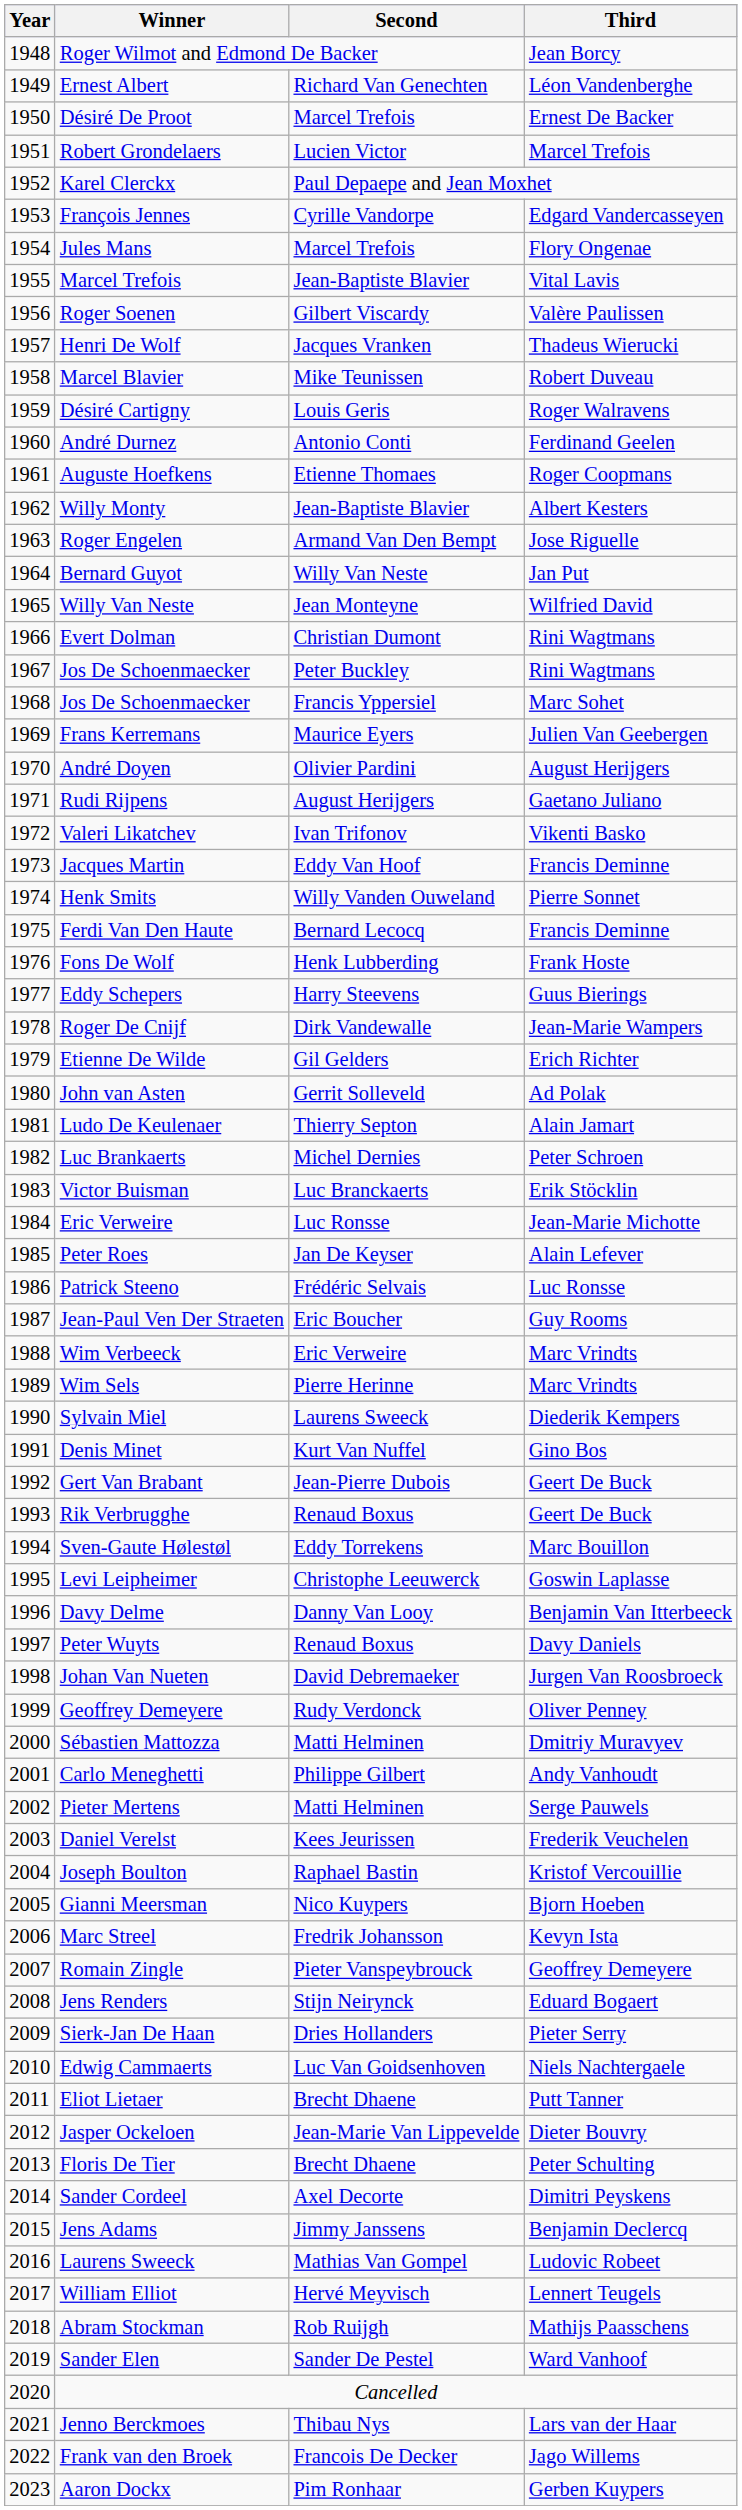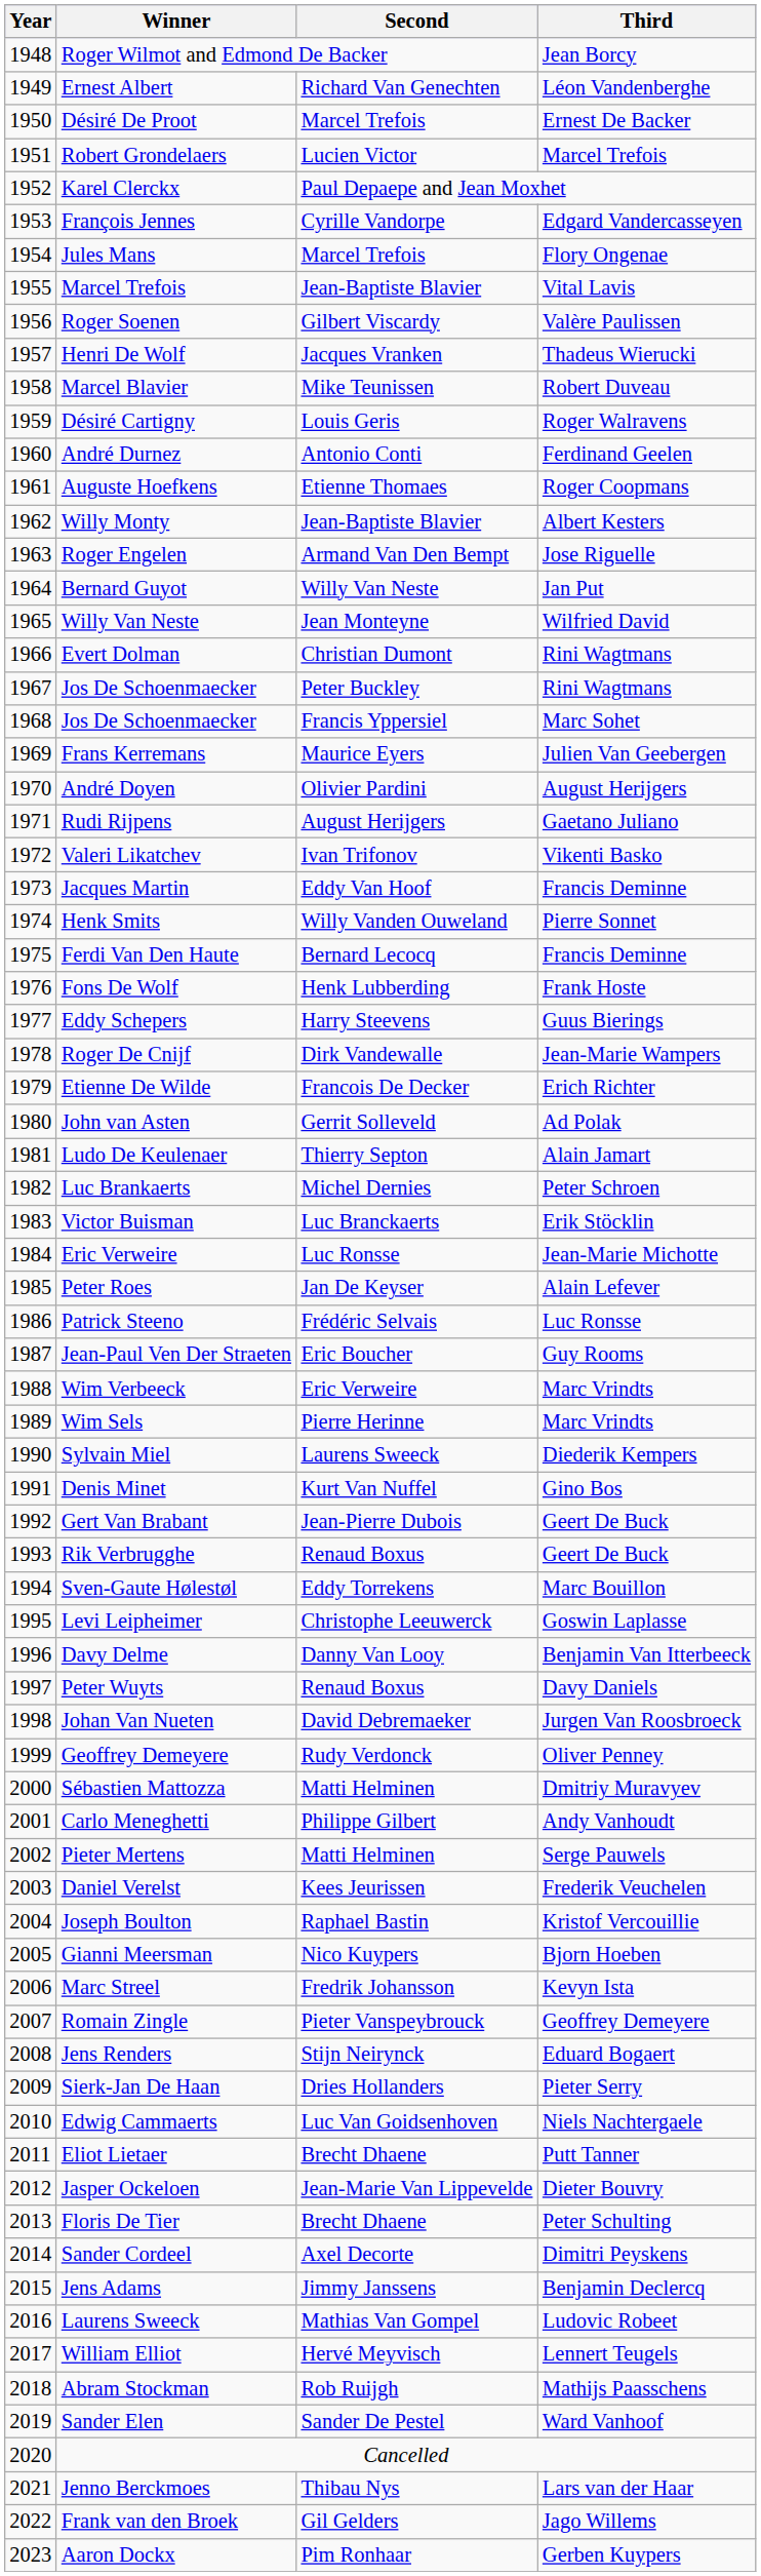 <table class="wikitable">
 <tr style="background:#ccccff;">
 <th>Year</th>
 <th>Winner</th>
 <th>Second</th>
 <th>Third</th>
 </tr>
 <tr>
 <td>1948</td>
 <td colspan=2> <a href='#'>Roger Wilmot</a> and  <a href='#'>Edmond De Backer</a></td>
 <td> <a href='#'>Jean Borcy</a></td>
 </tr>
 <tr>
 <td>1949</td>
 <td> <a href='#'>Ernest Albert</a></td>
 <td> <a href='#'>Richard Van Genechten</a></td>
 <td> <a href='#'>Léon Vandenberghe</a></td>
 </tr>
 <tr>
 <td>1950</td>
 <td> <a href='#'>Désiré De Proot</a></td>
 <td> <a href='#'>Marcel Trefois</a></td>
 <td> <a href='#'>Ernest De Backer</a></td>
 </tr>
 <tr>
 <td>1951</td>
 <td> <a href='#'>Robert Grondelaers</a></td>
 <td> <a href='#'>Lucien Victor</a></td>
 <td> <a href='#'>Marcel Trefois</a></td>
 </tr>
 <tr>
 <td>1952</td>
 <td> <a href='#'>Karel Clerckx</a></td>
 <td colspan=2> <a href='#'>Paul Depaepe</a> and  <a href='#'>Jean Moxhet</a></td>
 </tr>
 <tr>
 <td>1953</td>
 <td> <a href='#'>François Jennes</a></td>
 <td> <a href='#'>Cyrille Vandorpe</a></td>
 <td> <a href='#'>Edgard Vandercasseyen</a></td>
 </tr>
 <tr>
 <td>1954</td>
 <td> <a href='#'>Jules Mans</a></td>
 <td> <a href='#'>Marcel Trefois</a></td>
 <td> <a href='#'>Flory Ongenae</a></td>
 </tr>
 <tr>
 <td>1955</td>
 <td> <a href='#'>Marcel Trefois</a></td>
 <td> <a href='#'>Jean-Baptiste Blavier</a></td>
 <td> <a href='#'>Vital Lavis</a></td>
 </tr>
 <tr>
 <td>1956</td>
 <td> <a href='#'>Roger Soenen</a></td>
 <td> <a href='#'>Gilbert Viscardy</a></td>
 <td> <a href='#'>Valère Paulissen</a></td>
 </tr>
 <tr>
 <td>1957</td>
 <td> <a href='#'>Henri De Wolf</a></td>
 <td> <a href='#'>Jacques Vranken</a></td>
 <td> <a href='#'>Thadeus Wierucki</a></td>
 </tr>
 <tr>
 <td>1958</td>
 <td> <a href='#'>Marcel Blavier</a></td>
 <td> <a href='#'>Mike Teunissen</a></td>
 <td> <a href='#'>Robert Duveau</a></td>
 </tr>
 <tr>
 <td>1959</td>
 <td> <a href='#'>Désiré Cartigny</a></td>
 <td> <a href='#'>Louis Geris</a></td>
 <td> <a href='#'>Roger Walravens</a></td>
 </tr>
 <tr>
 <td>1960</td>
 <td> <a href='#'>André Durnez</a></td>
 <td> <a href='#'>Antonio Conti</a></td>
 <td> <a href='#'>Ferdinand Geelen</a></td>
 </tr>
 <tr>
 <td>1961</td>
 <td> <a href='#'>Auguste Hoefkens</a></td>
 <td> <a href='#'>Etienne Thomaes</a></td>
 <td> <a href='#'>Roger Coopmans</a></td>
 </tr>
 <tr>
 <td>1962</td>
 <td> <a href='#'>Willy Monty</a></td>
 <td> <a href='#'>Jean-Baptiste Blavier</a></td>
 <td> <a href='#'>Albert Kesters</a></td>
 </tr>
 <tr>
 <td>1963</td>
 <td> <a href='#'>Roger Engelen</a></td>
 <td> <a href='#'>Armand Van Den Bempt</a></td>
 <td> <a href='#'>Jose Riguelle</a></td>
 </tr>
 <tr>
 <td>1964</td>
 <td> <a href='#'>Bernard Guyot</a></td>
 <td> <a href='#'>Willy Van Neste</a></td>
 <td> <a href='#'>Jan Put</a></td>
 </tr>
 <tr>
 <td>1965</td>
 <td> <a href='#'>Willy Van Neste</a></td>
 <td> <a href='#'>Jean Monteyne</a></td>
 <td> <a href='#'>Wilfried David</a></td>
 </tr>
 <tr>
 <td>1966</td>
 <td> <a href='#'>Evert Dolman</a></td>
 <td> <a href='#'>Christian Dumont</a></td>
 <td> <a href='#'>Rini Wagtmans</a></td>
 </tr>
 <tr>
 <td>1967</td>
 <td> <a href='#'>Jos De Schoenmaecker</a></td>
 <td> <a href='#'>Peter Buckley</a></td>
 <td> <a href='#'>Rini Wagtmans</a></td>
 </tr>
 <tr>
 <td>1968</td>
 <td> <a href='#'>Jos De Schoenmaecker</a></td>
 <td> <a href='#'>Francis Yppersiel</a></td>
 <td> <a href='#'>Marc Sohet</a></td>
 </tr>
 <tr>
 <td>1969</td>
 <td> <a href='#'>Frans Kerremans</a></td>
 <td> <a href='#'>Maurice Eyers</a></td>
 <td> <a href='#'>Julien Van Geebergen</a></td>
 </tr>
 <tr>
 <td>1970</td>
 <td> <a href='#'>André Doyen</a></td>
 <td> <a href='#'>Olivier Pardini</a></td>
 <td> <a href='#'>August Herijgers</a></td>
 </tr>
 <tr>
 <td>1971</td>
 <td> <a href='#'>Rudi Rijpens</a></td>
 <td> <a href='#'>August Herijgers</a></td>
 <td> <a href='#'>Gaetano Juliano</a></td>
 </tr>
 <tr>
 <td>1972</td>
 <td> <a href='#'>Valeri Likatchev</a></td>
 <td> <a href='#'>Ivan Trifonov</a></td>
 <td> <a href='#'>Vikenti Basko</a></td>
 </tr>
 <tr>
 <td>1973</td>
 <td> <a href='#'>Jacques Martin</a></td>
 <td> <a href='#'>Eddy Van Hoof</a></td>
 <td> <a href='#'>Francis Deminne</a></td>
 </tr>
 <tr>
 <td>1974</td>
 <td> <a href='#'>Henk Smits</a></td>
 <td> <a href='#'>Willy Vanden Ouweland</a></td>
 <td> <a href='#'>Pierre Sonnet</a></td>
 </tr>
 <tr>
 <td>1975</td>
 <td> <a href='#'>Ferdi Van Den Haute</a></td>
 <td> <a href='#'>Bernard Lecocq</a></td>
 <td> <a href='#'>Francis Deminne</a></td>
 </tr>
 <tr>
 <td>1976</td>
 <td> <a href='#'>Fons De Wolf</a></td>
 <td> <a href='#'>Henk Lubberding</a></td>
 <td> <a href='#'>Frank Hoste</a></td>
 </tr>
 <tr>
 <td>1977</td>
 <td> <a href='#'>Eddy Schepers</a></td>
 <td> <a href='#'>Harry Steevens</a></td>
 <td> <a href='#'>Guus Bierings</a></td>
 </tr>
 <tr>
 <td>1978</td>
 <td> <a href='#'>Roger De Cnijf</a></td>
 <td> <a href='#'>Dirk Vandewalle</a></td>
 <td> <a href='#'>Jean-Marie Wampers</a></td>
 </tr>
 <tr>
 <td>1979</td>
 <td> <a href='#'>Etienne De Wilde</a></td>
-<td> <a href='#'>Gil Gelders</a></td>
+<td> <a href='#'>Francois De Decker</a></td>
 <td> <a href='#'>Erich Richter</a></td>
 </tr>
 <tr>
 <td>1980</td>
 <td> <a href='#'>John van Asten</a></td>
 <td> <a href='#'>Gerrit Solleveld</a></td>
 <td> <a href='#'>Ad Polak</a></td>
 </tr>
 <tr>
 <td>1981</td>
 <td> <a href='#'>Ludo De Keulenaer</a></td>
 <td> <a href='#'>Thierry Septon</a></td>
 <td> <a href='#'>Alain Jamart</a></td>
 </tr>
 <tr>
 <td>1982</td>
 <td> <a href='#'>Luc Brankaerts</a></td>
 <td> <a href='#'>Michel Dernies</a></td>
 <td> <a href='#'>Peter Schroen</a></td>
 </tr>
 <tr>
 <td>1983</td>
 <td> <a href='#'>Victor Buisman</a></td>
 <td> <a href='#'>Luc Branckaerts</a></td>
 <td> <a href='#'>Erik Stöcklin</a></td>
 </tr>
 <tr>
 <td>1984</td>
 <td> <a href='#'>Eric Verweire</a></td>
 <td> <a href='#'>Luc Ronsse</a></td>
 <td> <a href='#'>Jean-Marie Michotte</a></td>
 </tr>
 <tr>
 <td>1985</td>
 <td> <a href='#'>Peter Roes</a></td>
 <td> <a href='#'>Jan De Keyser</a></td>
 <td> <a href='#'>Alain Lefever</a></td>
 </tr>
 <tr>
 <td>1986</td>
 <td> <a href='#'>Patrick Steeno</a></td>
 <td> <a href='#'>Frédéric Selvais</a></td>
 <td> <a href='#'>Luc Ronsse</a></td>
 </tr>
 <tr>
 <td>1987</td>
 <td> <a href='#'>Jean-Paul Ven Der Straeten</a></td>
 <td> <a href='#'>Eric Boucher</a></td>
 <td> <a href='#'>Guy Rooms</a></td>
 </tr>
 <tr>
 <td>1988</td>
 <td> <a href='#'>Wim Verbeeck</a></td>
 <td> <a href='#'>Eric Verweire</a></td>
 <td> <a href='#'>Marc Vrindts</a></td>
 </tr>
 <tr>
 <td>1989</td>
 <td> <a href='#'>Wim Sels</a></td>
 <td> <a href='#'>Pierre Herinne</a></td>
 <td> <a href='#'>Marc Vrindts</a></td>
 </tr>
 <tr>
 <td>1990</td>
 <td> <a href='#'>Sylvain Miel</a></td>
 <td> <a href='#'>Laurens Sweeck</a></td>
 <td> <a href='#'>Diederik Kempers</a></td>
 </tr>
 <tr>
 <td>1991</td>
 <td> <a href='#'>Denis Minet</a></td>
 <td> <a href='#'>Kurt Van Nuffel</a></td>
 <td> <a href='#'>Gino Bos</a></td>
 </tr>
 <tr>
 <td>1992</td>
 <td> <a href='#'>Gert Van Brabant</a></td>
 <td> <a href='#'>Jean-Pierre Dubois</a></td>
 <td> <a href='#'>Geert De Buck</a></td>
 </tr>
 <tr>
 <td>1993</td>
 <td> <a href='#'>Rik Verbrugghe</a></td>
 <td> <a href='#'>Renaud Boxus</a></td>
 <td> <a href='#'>Geert De Buck</a></td>
 </tr>
 <tr>
 <td>1994</td>
 <td> <a href='#'>Sven-Gaute Hølestøl</a></td>
 <td> <a href='#'>Eddy Torrekens</a></td>
 <td> <a href='#'>Marc Bouillon</a></td>
 </tr>
 <tr>
 <td>1995</td>
 <td> <a href='#'>Levi Leipheimer</a></td>
 <td> <a href='#'>Christophe Leeuwerck</a></td>
 <td> <a href='#'>Goswin Laplasse</a></td>
 </tr>
 <tr>
 <td>1996</td>
 <td> <a href='#'>Davy Delme</a></td>
 <td> <a href='#'>Danny Van Looy</a></td>
 <td> <a href='#'>Benjamin Van Itterbeeck</a></td>
 </tr>
 <tr>
 <td>1997</td>
 <td> <a href='#'>Peter Wuyts</a></td>
 <td> <a href='#'>Renaud Boxus</a></td>
 <td> <a href='#'>Davy Daniels</a></td>
 </tr>
 <tr>
 <td>1998</td>
 <td> <a href='#'>Johan Van Nueten</a></td>
 <td> <a href='#'>David Debremaeker</a></td>
 <td> <a href='#'>Jurgen Van Roosbroeck</a></td>
 </tr>
 <tr>
 <td>1999</td>
 <td> <a href='#'>Geoffrey Demeyere</a></td>
 <td> <a href='#'>Rudy Verdonck</a></td>
 <td> <a href='#'>Oliver Penney</a></td>
 </tr>
 <tr>
 <td>2000</td>
 <td> <a href='#'>Sébastien Mattozza</a></td>
 <td> <a href='#'>Matti Helminen</a></td>
 <td> <a href='#'>Dmitriy Muravyev</a></td>
 </tr>
 <tr>
 <td>2001</td>
 <td> <a href='#'>Carlo Meneghetti</a></td>
 <td> <a href='#'>Philippe Gilbert</a></td>
 <td> <a href='#'>Andy Vanhoudt</a></td>
 </tr>
 <tr>
 <td>2002</td>
 <td> <a href='#'>Pieter Mertens</a></td>
 <td> <a href='#'>Matti Helminen</a></td>
 <td> <a href='#'>Serge Pauwels</a></td>
 </tr>
 <tr>
 <td>2003</td>
 <td> <a href='#'>Daniel Verelst</a></td>
 <td> <a href='#'>Kees Jeurissen</a></td>
 <td> <a href='#'>Frederik Veuchelen</a></td>
 </tr>
 <tr>
 <td>2004</td>
 <td> <a href='#'>Joseph Boulton</a></td>
 <td> <a href='#'>Raphael Bastin</a></td>
 <td> <a href='#'>Kristof Vercouillie</a></td>
 </tr>
 <tr>
 <td>2005</td>
 <td> <a href='#'>Gianni Meersman</a></td>
 <td> <a href='#'>Nico Kuypers</a></td>
 <td> <a href='#'>Bjorn Hoeben</a></td>
 </tr>
 <tr>
 <td>2006</td>
 <td> <a href='#'>Marc Streel</a></td>
 <td> <a href='#'>Fredrik Johansson</a></td>
 <td> <a href='#'>Kevyn Ista</a></td>
 </tr>
 <tr>
 <td>2007</td>
 <td> <a href='#'>Romain Zingle</a></td>
 <td> <a href='#'>Pieter Vanspeybrouck</a></td>
 <td> <a href='#'>Geoffrey Demeyere</a></td>
 </tr>
 <tr>
 <td>2008</td>
 <td> <a href='#'>Jens Renders</a></td>
 <td> <a href='#'>Stijn Neirynck</a></td>
 <td> <a href='#'>Eduard Bogaert</a></td>
 </tr>
 <tr>
 <td>2009</td>
 <td> <a href='#'>Sierk-Jan De Haan</a></td>
 <td> <a href='#'>Dries Hollanders</a></td>
 <td> <a href='#'>Pieter Serry</a></td>
 </tr>
 <tr>
 <td>2010</td>
 <td> <a href='#'>Edwig Cammaerts</a></td>
 <td> <a href='#'>Luc Van Goidsenhoven</a></td>
 <td> <a href='#'>Niels Nachtergaele</a></td>
 </tr>
 <tr>
 <td>2011</td>
 <td> <a href='#'>Eliot Lietaer</a></td>
 <td> <a href='#'>Brecht Dhaene</a></td>
 <td> <a href='#'>Putt Tanner</a></td>
 </tr>
 <tr>
 <td>2012</td>
 <td> <a href='#'>Jasper Ockeloen</a></td>
 <td> <a href='#'>Jean-Marie Van Lippevelde</a></td>
 <td> <a href='#'>Dieter Bouvry</a></td>
 </tr>
 <tr>
 <td>2013</td>
 <td> <a href='#'>Floris De Tier</a></td>
 <td> <a href='#'>Brecht Dhaene</a></td>
 <td> <a href='#'>Peter Schulting</a></td>
 </tr>
 <tr>
 <td>2014</td>
 <td> <a href='#'>Sander Cordeel</a></td>
 <td> <a href='#'>Axel Decorte</a></td>
 <td> <a href='#'>Dimitri Peyskens</a></td>
 </tr>
 <tr>
 <td>2015</td>
 <td> <a href='#'>Jens Adams</a></td>
 <td> <a href='#'>Jimmy Janssens</a></td>
 <td> <a href='#'>Benjamin Declercq</a></td>
 </tr>
 <tr>
 <td>2016</td>
 <td> <a href='#'>Laurens Sweeck</a></td>
 <td> <a href='#'>Mathias Van Gompel</a></td>
 <td> <a href='#'>Ludovic Robeet</a></td>
 </tr>
 <tr>
 <td>2017</td>
 <td> <a href='#'>William Elliot</a></td>
 <td> <a href='#'>Hervé Meyvisch</a></td>
 <td> <a href='#'>Lennert Teugels</a></td>
 </tr>
 <tr>
 <td>2018</td>
 <td> <a href='#'>Abram Stockman</a></td>
 <td> <a href='#'>Rob Ruijgh</a></td>
 <td> <a href='#'>Mathijs Paasschens</a></td>
 </tr>
 <tr>
 <td>2019</td>
 <td> <a href='#'>Sander Elen</a></td>
 <td> <a href='#'>Sander De Pestel</a></td>
 <td> <a href='#'>Ward Vanhoof</a></td>
 </tr>
 <tr>
 <td>2020</td>
 <td colspan=3; align=center><em>Cancelled</em></td>
 </tr>
 <tr>
 <td>2021</td>
 <td> <a href='#'>Jenno Berckmoes</a></td>
 <td> <a href='#'>Thibau Nys</a></td>
 <td> <a href='#'>Lars van der Haar</a></td>
 </tr>
 <tr>
 <td>2022</td>
 <td> <a href='#'>Frank van den Broek</a></td>
-<td> <a href='#'>Francois De Decker</a></td>
+<td> <a href='#'>Gil Gelders</a></td>
 <td> <a href='#'>Jago Willems</a></td>
 </tr>
 <tr>
 <td>2023</td>
 <td> <a href='#'>Aaron Dockx</a></td>
 <td> <a href='#'>Pim Ronhaar</a></td>
 <td> <a href='#'>Gerben Kuypers</a></td>
 </tr>
 </table>
